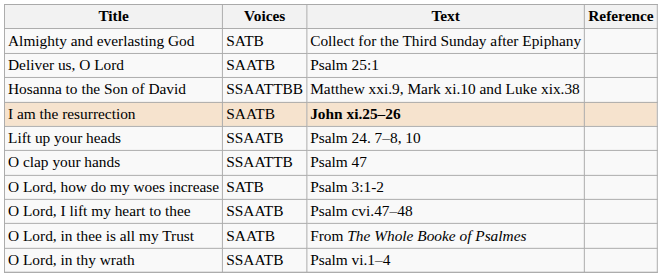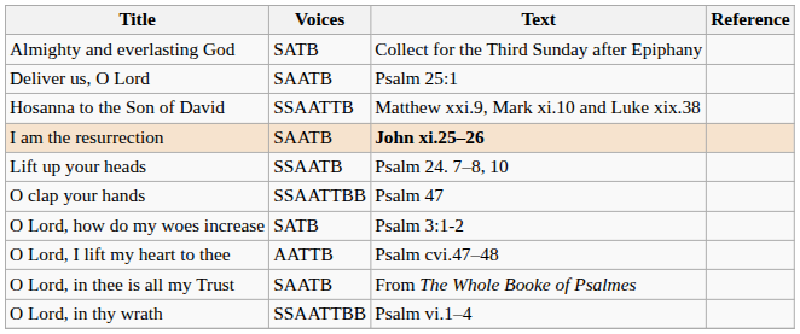 <table class = "wikitable sortable">
 <tr>
 </tr>
 <tr>
 <th scope="col">Title</th>
 <th scope="col">Voices</th>
 <th scope="col">Text</th>
 <th scope="col">Reference</th>
 </tr>
 <tr>
 <td>Almighty and everlasting God</td>
 <td>SATB</td>
 <td>Collect for the Third Sunday after Epiphany</td>
 <td> </td>
 </tr>
 <tr>
 <td>Deliver us, O Lord</td>
 <td>SAATB</td>
 <td>Psalm 25:1</td>
 <td> </td>
 </tr>
 <tr>
 <td>Hosanna to the Son of David</td>
-<td>SSAATTBB</td>
+<td>SSAATTB</td>
 <td>Matthew xxi.9, Mark xi.10 and Luke xix.38</td>
 <td> </td>
 </tr>
 <tr style="background: #F6E3CE;">
 <td>I am the resurrection</td>
 <td>SAATB</td>
 <td><strong>John xi.25–26</strong></td>
 <td></td>
 </tr>
 <tr>
 <td>Lift up your heads</td>
 <td>SSAATB</td>
 <td>Psalm 24. 7–8, 10</td>
 <td></td>
 </tr>
 <tr>
 <td>O clap your hands</td>
-<td>SSAATTB</td>
+<td>SSAATTBB</td>
 <td>Psalm 47</td>
 <td></td>
 </tr>
 <tr>
 <td>O Lord, how do my woes increase</td>
 <td>SATB</td>
 <td>Psalm 3:1-2</td>
 <td> </td>
 </tr>
 <tr>
 <td>O Lord, I lift my heart to thee</td>
-<td>SSAATB</td>
+<td>AATTB</td>
 <td>Psalm cvi.47–48</td>
 <td></td>
 </tr>
 <tr>
 <td>O Lord, in thee is all my Trust</td>
 <td>SAATB</td>
 <td>From <em>The Whole Booke of Psalmes</em></td>
 <td> </td>
 </tr>
 <tr>
 <td>O Lord, in thy wrath</td>
-<td>SSAATB</td>
+<td>SSAATTBB</td>
 <td>Psalm vi.1–4</td>
 <td></td>
 </tr>
 <tr>
 </tr>
 </table>
